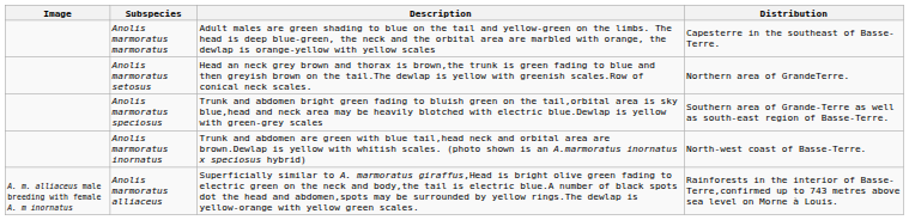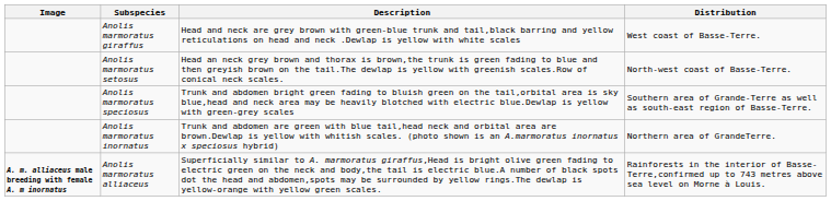 <table class="wikitable">
 <tr>
 <th>Image</th>
 <th>Subspecies</th>
 <th>Description</th>
 <th>Distribution</th>
 </tr>
 <tr>
 <td></td>
-<td><em>Anolis marmoratus marmoratus</em></td>
-<td>Adult males are green shading to blue on the tail and yellow-green on the limbs.                                                   The head is deep blue-green, the neck and the orbital area are marbled with orange, the dewlap is orange-yellow with yellow scales</td>
-<td>Capesterre in the southeast of Basse-Terre.</td>
+<td><em>Anolis marmoratus giraffus</em></td>
+<td>Head and neck are grey brown with green-blue trunk and tail,black barring and yellow reticulations on head and neck .Dewlap is yellow with white scales</td>
+<td>West coast of Basse-Terre.</td>
 </tr>
 <tr>
 <td></td>
 <td><em>Anolis marmoratus setosus</em></td>
 <td>Head an neck grey brown and thorax is brown,the trunk is green fading to blue and then greyish brown on the tail.The dewlap is yellow with greenish scales.Row of conical neck scales.</td>
-<td>Northern area of GrandeTerre.</td>
+<td>North-west coast of Basse-Terre.</td>
 </tr>
 <tr>
 <td></td>
 <td><em>Anolis marmoratus speciosus</em></td>
 <td>Trunk and abdomen bright green fading to bluish green on the tail,orbital area is sky blue,head and neck area may be heavily blotched with electric blue.Dewlap is yellow with green-grey scales</td>
 <td>Southern area of Grande-Terre as well as south-east region of Basse-Terre.</td>
 </tr>
 <tr>
 <td></td>
 <td><em>Anolis marmoratus inornatus</em></td>
 <td>Trunk and abdomen are green with blue tail,head neck and orbital area are brown.Dewlap is yellow with whitish scales.                                                                               (photo shown is an <em>A.marmoratus inornatus x speciosus</em> hybrid)</td>
-<td>North-west coast of Basse-Terre.</td>
+<td>Northern area of GrandeTerre.</td>
 </tr>
 <tr>
-<td><br><small><em>A. m. alliaceus</em> male breeding with female <em>A. m inornatus</em></small></td>
+<td><strong><br><small><em>A. m. alliaceus</em> male breeding with female <em>A. m inornatus</em></small></strong></td>
 <td><em>Anolis marmoratus alliaceus</em></td>
 <td>Superficially similar to <em>A. marmoratus giraffus</em>,Head is bright olive green fading to electric green on the neck and body,the tail is electric blue.A number of black spots dot the head and abdomen,spots may be surrounded by yellow rings.The dewlap is yellow-orange with yellow green scales.</td>
 <td>Rainforests in the interior of Basse-Terre,confirmed up to 743 metres above sea level on Morne à Louis.</td>
 </tr>
 </table>
